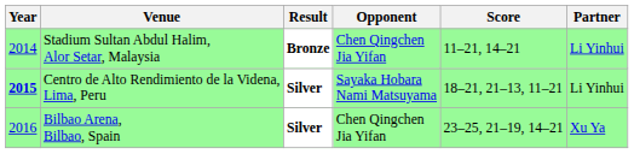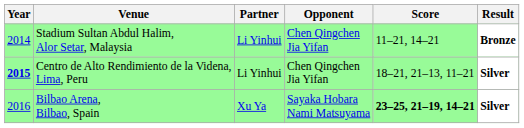 <table class="sortable wikitable" style="font-size: 90%;">
 <tr>
 <th>Year</th>
 <th>Venue</th>
-<th>Result</th>
+<th>Partner</th>
 <th>Opponent</th>
 <th>Score</th>
-<th>Partner</th>
+<th>Result</th>
 </tr>
 <tr style="background:#98FB98">
 <td align="center"><a href='#'>2014</a></td>
 <td align="left">Stadium Sultan Abdul Halim,<br><a href='#'>Alor Setar</a>, Malaysia</td>
-<td style="text-align:left; background:white"> <strong>Bronze</strong></td>
+<td align="left"> <a href='#'>Li Yinhui</a></td>
 <td align="left"> <a href='#'>Chen Qingchen</a><br> <a href='#'>Jia Yifan</a></td>
 <td align="left">11–21, 14–21</td>
-<td align="left"> <a href='#'>Li Yinhui</a></td>
+<td style="text-align:left; background:white"> <strong>Bronze</strong></td>
 </tr>
 <tr style="background:#98FB98">
 <td align="center"><strong><a href='#'>2015</a></strong></td>
 <td align="left">Centro de Alto Rendimiento de la Videna,<br><a href='#'>Lima</a>, Peru</td>
+<td align="left"> Li Yinhui</td>
+<td align="left"> Chen Qingchen<br> Jia Yifan</td>
+<td align="left">18–21, 21–13, 11–21</td>
 <td style="text-align:left; background:white"> <strong>Silver</strong></td>
-<td align="left"> <a href='#'>Sayaka Hobara</a><br> <a href='#'>Nami Matsuyama</a></td>
-<td align="left">18–21, 21–13, 11–21</td>
-<td align="left"> Li Yinhui</td>
 </tr>
 <tr style="background:#98FB98">
 <td align="center"><a href='#'>2016</a></td>
 <td align="left"><a href='#'>Bilbao Arena</a>,<br><a href='#'>Bilbao</a>, Spain</td>
+<td align="left"> <a href='#'>Xu Ya</a></td>
+<td align="left"> <a href='#'>Sayaka Hobara</a><br> <a href='#'>Nami Matsuyama</a></td>
+<td align="left"><strong>23–25, 21–19, 14–21</strong></td>
 <td style="text-align:left; background:white"> <strong>Silver</strong></td>
-<td align="left"> Chen Qingchen<br> Jia Yifan</td>
-<td align="left">23–25, 21–19, 14–21</td>
-<td align="left"> <a href='#'>Xu Ya</a></td>
 </tr>
 </table>
